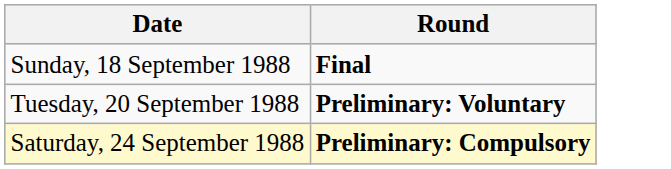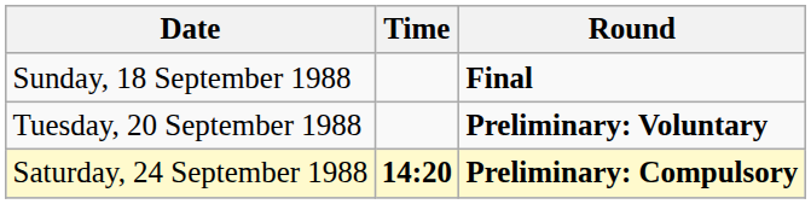 <table class="wikitable">
 <tr>
 <th>Date</th>
+<th>Time</th>
 <th>Round</th>
 </tr>
 <tr>
 <td>Sunday, 18 September 1988</td>
+<td></td>
 <td><strong>Final</strong></td>
 </tr>
 <tr>
 <td>Tuesday, 20 September 1988</td>
+<td></td>
 <td><strong>Preliminary: Voluntary</strong></td>
 </tr>
 <tr style=background:lemonchiffon>
 <td>Saturday, 24 September 1988</td>
+<td><strong>14:20</strong></td>
 <td><strong>Preliminary: Compulsory</strong></td>
 </tr>
 </table>
